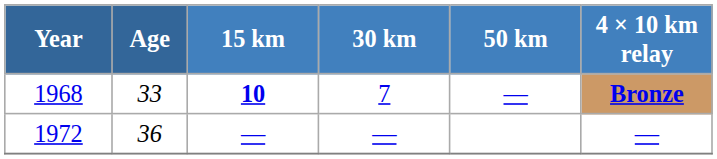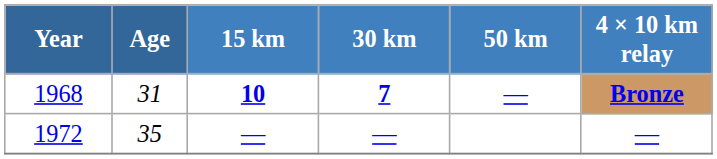 <table class="wikitable" style="font-size:95%; text-align:center; border:grey solid 1px; border-collapse:collapse; background:#ffffff;">
 <tr>
 <th style="background-color:#369; color:white; width:60px;"> Year </th>
 <th style="background-color:#369; color:white; width:40px;"> Age </th>
 <th style="background-color:#4180be; color:white; width:75px;"> 15 km </th>
 <th style="background-color:#4180be; color:white; width:75px;"> 30 km </th>
 <th style="background-color:#4180be; color:white; width:75px;"> 50 km </th>
 <th style="background-color:#4180be; color:white; width:75px;"> 4 × 10 km <br> relay </th>
 </tr>
 <tr>
 <td><a href='#'>1968</a></td>
-<td><em>33</em></td>
+<td><em>31</em></td>
 <td><strong><a href='#'>10</a></strong></td>
-<td><a href='#'>7</a></td>
+<td><strong><a href='#'>7</a></strong></td>
 <td><a href='#'>—</a></td>
 <td bgcolor="cc9966"><a href='#'><strong>Bronze</strong></a></td>
 </tr>
 <tr>
 <td><a href='#'>1972</a></td>
-<td><em>36</em></td>
+<td><em>35</em></td>
 <td><a href='#'>—</a></td>
 <td><a href='#'>—</a></td>
 <td><a href='#'></a></td>
 <td><a href='#'>—</a></td>
 </tr>
 <tr>
 </tr>
 </table>
